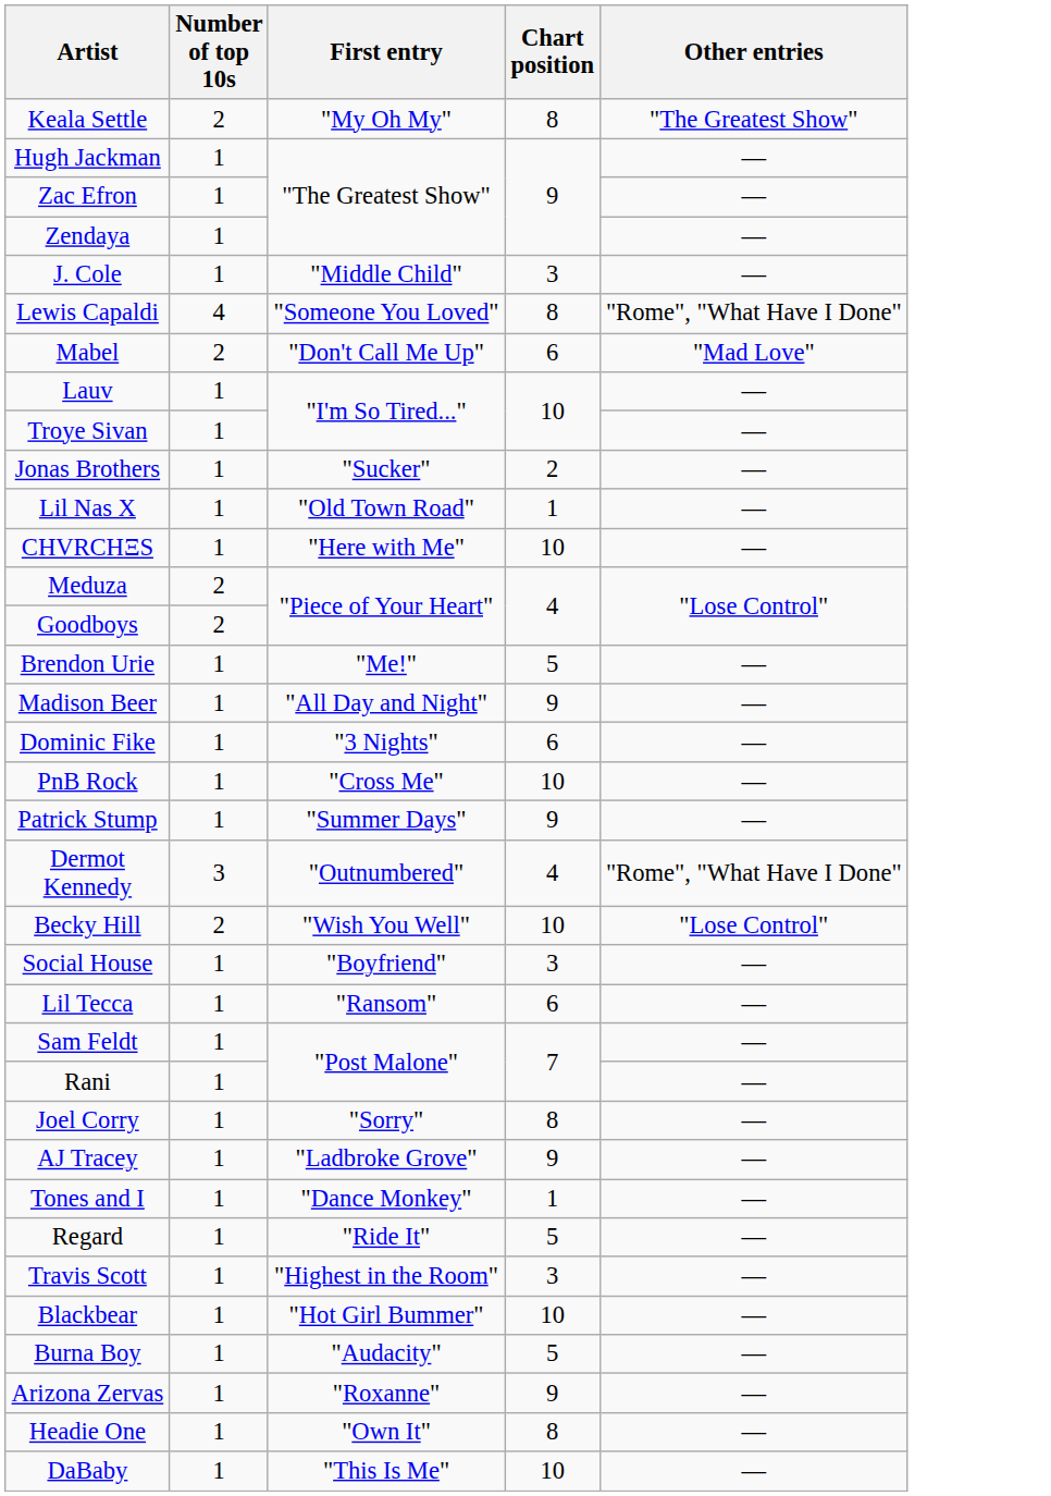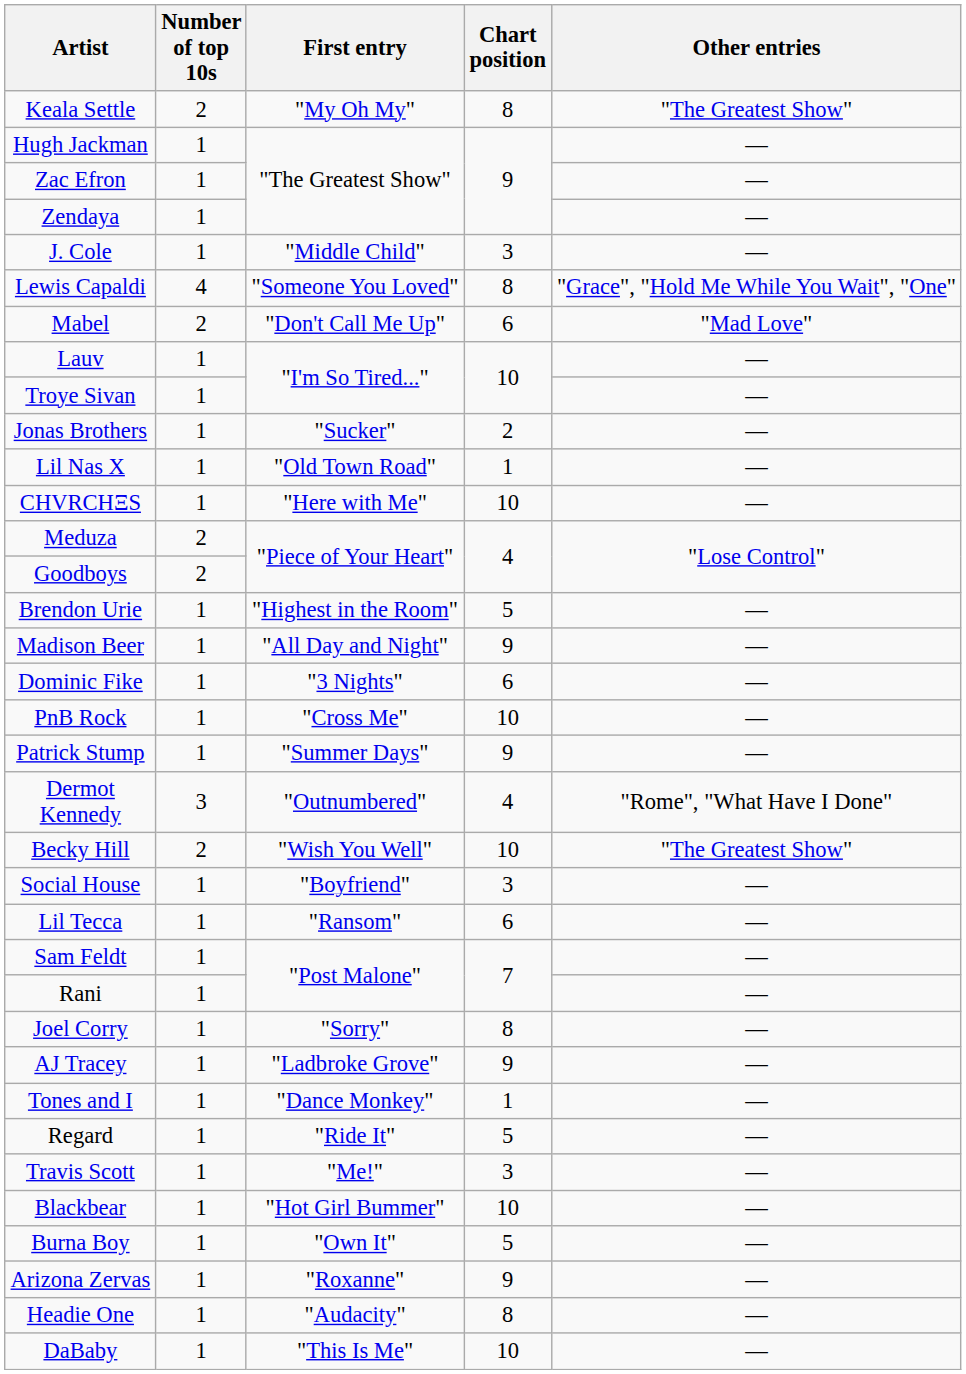 <table class="wikitable sortable mw-collapsible mw-collapsed" rowspan="2" style="text-align:center;" background: #f6e39c;>
 <tr>
 <th scope="col" style="width:100px;">Artist</th>
 <th scope="col" style="width:55px;" data-sort-type="number">Number of top 10s</th>
 <th scope="col" style="text-align:center;">First entry</th>
 <th scope="col" style="width:55px;" data-sort-type="number">Chart position</th>
 <th scope="col" style="text-align:center;">Other entries</th>
 </tr>
 <tr>
 <td><a href='#'>Keala Settle</a></td>
 <td>2</td>
 <td>"<a href='#'>My Oh My</a>"</td>
 <td>8</td>
 <td>"<a href='#'>The Greatest Show</a>"</td>
 </tr>
 <tr>
 <td><a href='#'>Hugh Jackman</a></td>
 <td>1</td>
 <td rowspan=3>"The Greatest Show"</td>
 <td rowspan=3>9</td>
 <td>—</td>
 </tr>
 <tr>
 <td><a href='#'>Zac Efron</a></td>
 <td>1</td>
 <td>—</td>
 </tr>
 <tr>
 <td><a href='#'>Zendaya</a></td>
 <td>1</td>
 <td>—</td>
 </tr>
 <tr>
 <td><a href='#'>J. Cole</a></td>
 <td>1</td>
 <td>"<a href='#'>Middle Child</a>"</td>
 <td>3</td>
 <td>—</td>
 </tr>
 <tr>
 <td><a href='#'>Lewis Capaldi</a></td>
 <td>4</td>
 <td>"<a href='#'>Someone You Loved</a>"</td>
 <td>8</td>
-<td>"Rome", "What Have I Done"</td>
+<td>"<a href='#'>Grace</a>", "<a href='#'>Hold Me While You Wait</a>", "<a href='#'>One</a>"</td>
 </tr>
 <tr>
 <td><a href='#'>Mabel</a></td>
 <td>2</td>
 <td>"<a href='#'>Don't Call Me Up</a>"</td>
 <td>6</td>
 <td>"<a href='#'>Mad Love</a>"</td>
 </tr>
 <tr>
 <td><a href='#'>Lauv</a></td>
 <td>1</td>
 <td rowspan=2>"<a href='#'>I'm So Tired...</a>"</td>
 <td rowspan=2>10</td>
 <td>—</td>
 </tr>
 <tr>
 <td><a href='#'>Troye Sivan</a></td>
 <td>1</td>
 <td>—</td>
 </tr>
 <tr>
 <td><a href='#'>Jonas Brothers</a></td>
 <td>1</td>
 <td>"<a href='#'>Sucker</a>"</td>
 <td>2</td>
 <td>—</td>
 </tr>
 <tr>
 <td><a href='#'>Lil Nas X</a></td>
 <td>1</td>
 <td>"<a href='#'>Old Town Road</a>"</td>
 <td>1</td>
 <td>—</td>
 </tr>
 <tr>
 <td><a href='#'>CHVRCHΞS</a></td>
 <td>1</td>
 <td>"<a href='#'>Here with Me</a>"</td>
 <td>10</td>
 <td>—</td>
 </tr>
 <tr>
 <td><a href='#'>Meduza</a></td>
 <td>2</td>
 <td rowspan=2>"<a href='#'>Piece of Your Heart</a>"</td>
 <td rowspan=2>4</td>
 <td rowspan=2>"<a href='#'>Lose Control</a>"</td>
 </tr>
 <tr>
 <td><a href='#'>Goodboys</a></td>
 <td>2</td>
 </tr>
 <tr>
 <td><a href='#'>Brendon Urie</a></td>
 <td>1</td>
-<td>"<a href='#'>Me!</a>"</td>
+<td>"<a href='#'>Highest in the Room</a>"</td>
 <td>5</td>
 <td>—</td>
 </tr>
 <tr>
 <td><a href='#'>Madison Beer</a></td>
 <td>1</td>
 <td>"<a href='#'>All Day and Night</a>"</td>
 <td>9</td>
 <td>—</td>
 </tr>
 <tr>
 <td><a href='#'>Dominic Fike</a></td>
 <td>1</td>
 <td>"<a href='#'>3 Nights</a>"</td>
 <td>6</td>
 <td>—</td>
 </tr>
 <tr>
 <td><a href='#'>PnB Rock</a></td>
 <td>1</td>
 <td>"<a href='#'>Cross Me</a>"</td>
 <td>10</td>
 <td>—</td>
 </tr>
 <tr>
 <td><a href='#'>Patrick Stump</a> </td>
 <td>1</td>
 <td>"<a href='#'>Summer Days</a>"</td>
 <td>9</td>
 <td>—</td>
 </tr>
 <tr>
 <td><a href='#'>Dermot Kennedy</a></td>
 <td>3</td>
 <td>"<a href='#'>Outnumbered</a>"</td>
 <td>4</td>
 <td>"Rome", "What Have I Done"</td>
 </tr>
 <tr>
 <td><a href='#'>Becky Hill</a></td>
 <td>2</td>
 <td>"<a href='#'>Wish You Well</a>"</td>
 <td>10</td>
-<td>"<a href='#'>Lose Control</a>"</td>
+<td>"<a href='#'>The Greatest Show</a>"</td>
 </tr>
 <tr>
 <td><a href='#'>Social House</a></td>
 <td>1</td>
 <td>"<a href='#'>Boyfriend</a>"</td>
 <td>3</td>
 <td>—</td>
 </tr>
 <tr>
 <td><a href='#'>Lil Tecca</a></td>
 <td>1</td>
 <td>"<a href='#'>Ransom</a>"</td>
 <td>6</td>
 <td>—</td>
 </tr>
 <tr>
 <td><a href='#'>Sam Feldt</a></td>
 <td>1</td>
 <td rowspan=2>"<a href='#'>Post Malone</a>"</td>
 <td rowspan=2>7</td>
 <td>—</td>
 </tr>
 <tr>
 <td>Rani</td>
 <td>1</td>
 <td>—</td>
 </tr>
 <tr>
 <td><a href='#'>Joel Corry</a></td>
 <td>1</td>
 <td>"<a href='#'>Sorry</a>"</td>
 <td>8</td>
 <td>—</td>
 </tr>
 <tr>
 <td><a href='#'>AJ Tracey</a></td>
 <td>1</td>
 <td>"<a href='#'>Ladbroke Grove</a>"</td>
 <td>9</td>
 <td>—</td>
 </tr>
 <tr>
 <td><a href='#'>Tones and I</a></td>
 <td>1</td>
 <td>"<a href='#'>Dance Monkey</a>"</td>
 <td>1</td>
 <td>—</td>
 </tr>
 <tr>
 <td>Regard</td>
 <td>1</td>
 <td>"<a href='#'>Ride It</a>"</td>
 <td>5</td>
 <td>—</td>
 </tr>
 <tr>
 <td><a href='#'>Travis Scott</a></td>
 <td>1</td>
-<td>"<a href='#'>Highest in the Room</a>"</td>
+<td>"<a href='#'>Me!</a>"</td>
 <td>3</td>
 <td>—</td>
 </tr>
 <tr>
 <td><a href='#'>Blackbear</a></td>
 <td>1</td>
 <td>"<a href='#'>Hot Girl Bummer</a>"</td>
 <td>10</td>
 <td>—</td>
 </tr>
 <tr>
 <td><a href='#'>Burna Boy</a></td>
 <td>1</td>
-<td>"<a href='#'>Audacity</a>"</td>
+<td>"<a href='#'>Own It</a>"</td>
 <td>5</td>
 <td>—</td>
 </tr>
 <tr>
 <td><a href='#'>Arizona Zervas</a></td>
 <td>1</td>
 <td>"<a href='#'>Roxanne</a>"</td>
 <td>9</td>
 <td>—</td>
 </tr>
 <tr>
 <td><a href='#'>Headie One</a></td>
 <td>1</td>
-<td>"<a href='#'>Own It</a>"</td>
+<td>"<a href='#'>Audacity</a>"</td>
 <td>8</td>
 <td>—</td>
 </tr>
 <tr>
 <td><a href='#'>DaBaby</a></td>
 <td>1</td>
 <td>"<a href='#'>This Is Me</a>"</td>
 <td>10</td>
 <td>—</td>
 </tr>
 </table>
